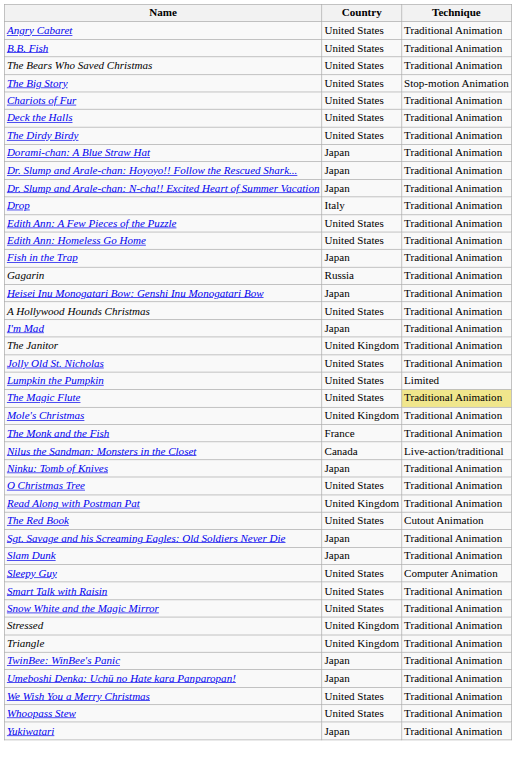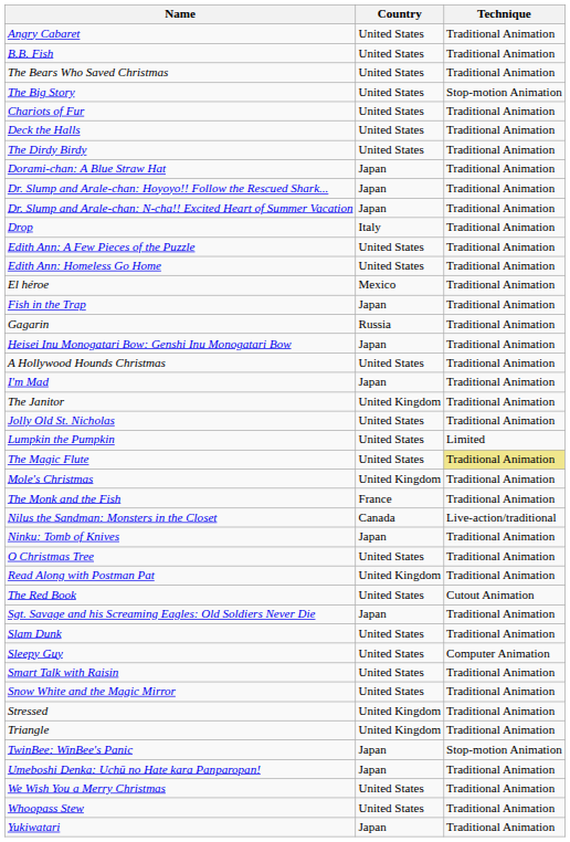 <table class="wikitable sortable">
 <tr>
 <th>Name</th>
 <th>Country</th>
 <th>Technique</th>
 </tr>
 <tr>
 <td><em><a href='#'>Angry Cabaret</a></em></td>
 <td>United States</td>
 <td>Traditional Animation</td>
 </tr>
 <tr>
 <td><em><a href='#'>B.B. Fish</a></em></td>
 <td>United States</td>
 <td>Traditional Animation</td>
 </tr>
 <tr>
 <td><em>The Bears Who Saved Christmas</em></td>
 <td>United States</td>
 <td>Traditional Animation</td>
 </tr>
 <tr>
 <td><em><a href='#'>The Big Story</a></em></td>
 <td>United States</td>
 <td>Stop-motion Animation</td>
 </tr>
 <tr>
 <td><em><a href='#'>Chariots of Fur</a></em></td>
 <td>United States</td>
 <td>Traditional Animation</td>
 </tr>
 <tr>
 <td><em><a href='#'>Deck the Halls</a></em></td>
 <td>United States</td>
 <td>Traditional Animation</td>
 </tr>
 <tr>
 <td><em><a href='#'>The Dirdy Birdy</a></em></td>
 <td>United States</td>
 <td>Traditional Animation</td>
 </tr>
 <tr>
 <td><em><a href='#'>Dorami-chan: A Blue Straw Hat</a></em></td>
 <td>Japan</td>
 <td>Traditional Animation</td>
 </tr>
 <tr>
 <td><em><a href='#'>Dr. Slump and Arale-chan: Hoyoyo!! Follow the Rescued Shark...</a></em></td>
 <td>Japan</td>
 <td>Traditional Animation</td>
 </tr>
 <tr>
 <td><em><a href='#'>Dr. Slump and Arale-chan: N-cha!! Excited Heart of Summer Vacation</a></em></td>
 <td>Japan</td>
 <td>Traditional Animation</td>
 </tr>
 <tr>
 <td><em><a href='#'>Drop</a></em></td>
 <td>Italy</td>
 <td>Traditional Animation</td>
 </tr>
 <tr>
 <td><em><a href='#'>Edith Ann: A Few Pieces of the Puzzle</a></em></td>
 <td>United States</td>
 <td>Traditional Animation</td>
 </tr>
 <tr>
 <td><em><a href='#'>Edith Ann: Homeless Go Home</a></em></td>
 <td>United States</td>
+<td>Traditional Animation</td>
+</tr>
+<tr>
+<td><em>El héroe</em></td>
+<td>Mexico</td>
 <td>Traditional Animation</td>
 </tr>
 <tr>
 <td><em><a href='#'>Fish in the Trap</a></em></td>
 <td>Japan</td>
 <td>Traditional Animation</td>
 </tr>
 <tr>
 <td><em>Gagarin</em></td>
 <td>Russia</td>
 <td>Traditional Animation</td>
 </tr>
 <tr>
 <td><em><a href='#'>Heisei Inu Monogatari Bow: Genshi Inu Monogatari Bow</a></em></td>
 <td>Japan</td>
 <td>Traditional Animation</td>
 </tr>
 <tr>
 <td><em>A Hollywood Hounds Christmas</em></td>
 <td>United States</td>
 <td>Traditional Animation</td>
 </tr>
 <tr>
 <td><em><a href='#'>I'm Mad</a></em></td>
 <td>Japan</td>
 <td>Traditional Animation</td>
 </tr>
 <tr>
 <td><em>The Janitor</em></td>
 <td>United Kingdom</td>
 <td>Traditional Animation</td>
 </tr>
 <tr>
 <td><em><a href='#'>Jolly Old St. Nicholas</a></em></td>
 <td>United States</td>
 <td>Traditional Animation</td>
 </tr>
 <tr>
 <td><em><a href='#'>Lumpkin the Pumpkin</a></em></td>
 <td>United States</td>
 <td>Limited</td>
 </tr>
 <tr>
 <td><em><a href='#'>The Magic Flute</a></em></td>
 <td>United States</td>
 <td style="background: khaki;">Traditional Animation</td>
 </tr>
 <tr>
 <td><em><a href='#'>Mole's Christmas</a></em></td>
 <td>United Kingdom</td>
 <td>Traditional Animation</td>
 </tr>
 <tr>
 <td><em><a href='#'>The Monk and the Fish</a></em></td>
 <td>France</td>
 <td>Traditional Animation</td>
 </tr>
 <tr>
 <td><em><a href='#'>Nilus the Sandman: Monsters in the Closet</a></em></td>
 <td>Canada</td>
 <td>Live-action/traditional</td>
 </tr>
 <tr>
 <td><em><a href='#'>Ninku: Tomb of Knives</a></em></td>
 <td>Japan</td>
 <td>Traditional Animation</td>
 </tr>
 <tr>
 <td><em><a href='#'>O Christmas Tree</a></em></td>
 <td>United States</td>
 <td>Traditional Animation</td>
 </tr>
 <tr>
 <td><em><a href='#'>Read Along with Postman Pat</a></em></td>
 <td>United Kingdom</td>
 <td>Traditional Animation</td>
 </tr>
 <tr>
 <td><em><a href='#'>The Red Book</a></em></td>
 <td>United States</td>
 <td>Cutout Animation</td>
 </tr>
 <tr>
 <td><em><a href='#'>Sgt. Savage and his Screaming Eagles: Old Soldiers Never Die</a></em></td>
 <td>Japan</td>
 <td>Traditional Animation</td>
 </tr>
 <tr>
 <td><em><a href='#'>Slam Dunk</a></em></td>
-<td>Japan</td>
+<td>United States</td>
 <td>Traditional Animation</td>
 </tr>
 <tr>
 <td><em><a href='#'>Sleepy Guy</a></em></td>
 <td>United States</td>
 <td>Computer Animation</td>
 </tr>
 <tr>
 <td><em><a href='#'>Smart Talk with Raisin</a></em></td>
 <td>United States</td>
 <td>Traditional Animation</td>
 </tr>
 <tr>
 <td><em><a href='#'>Snow White and the Magic Mirror</a></em></td>
 <td>United States</td>
 <td>Traditional Animation</td>
 </tr>
 <tr>
 <td><em>Stressed</em></td>
 <td>United Kingdom</td>
 <td>Traditional Animation</td>
 </tr>
 <tr>
 <td><em>Triangle</em></td>
 <td>United Kingdom</td>
 <td>Traditional Animation</td>
 </tr>
 <tr>
 <td><em><a href='#'>TwinBee: WinBee's  Panic</a></em></td>
 <td>Japan</td>
-<td>Traditional Animation</td>
+<td>Stop-motion Animation</td>
 </tr>
 <tr>
 <td><em><a href='#'>Umeboshi Denka: Uchū no Hate kara Panparopan!</a></em></td>
 <td>Japan</td>
 <td>Traditional Animation</td>
 </tr>
 <tr>
 <td><em><a href='#'>We Wish You a Merry Christmas</a></em></td>
 <td>United States</td>
 <td>Traditional Animation</td>
 </tr>
 <tr>
 <td><em><a href='#'>Whoopass Stew</a></em></td>
 <td>United States</td>
 <td>Traditional Animation</td>
 </tr>
 <tr>
 <td><em><a href='#'>Yukiwatari</a></em></td>
 <td>Japan</td>
 <td>Traditional Animation</td>
 </tr>
 </table>
